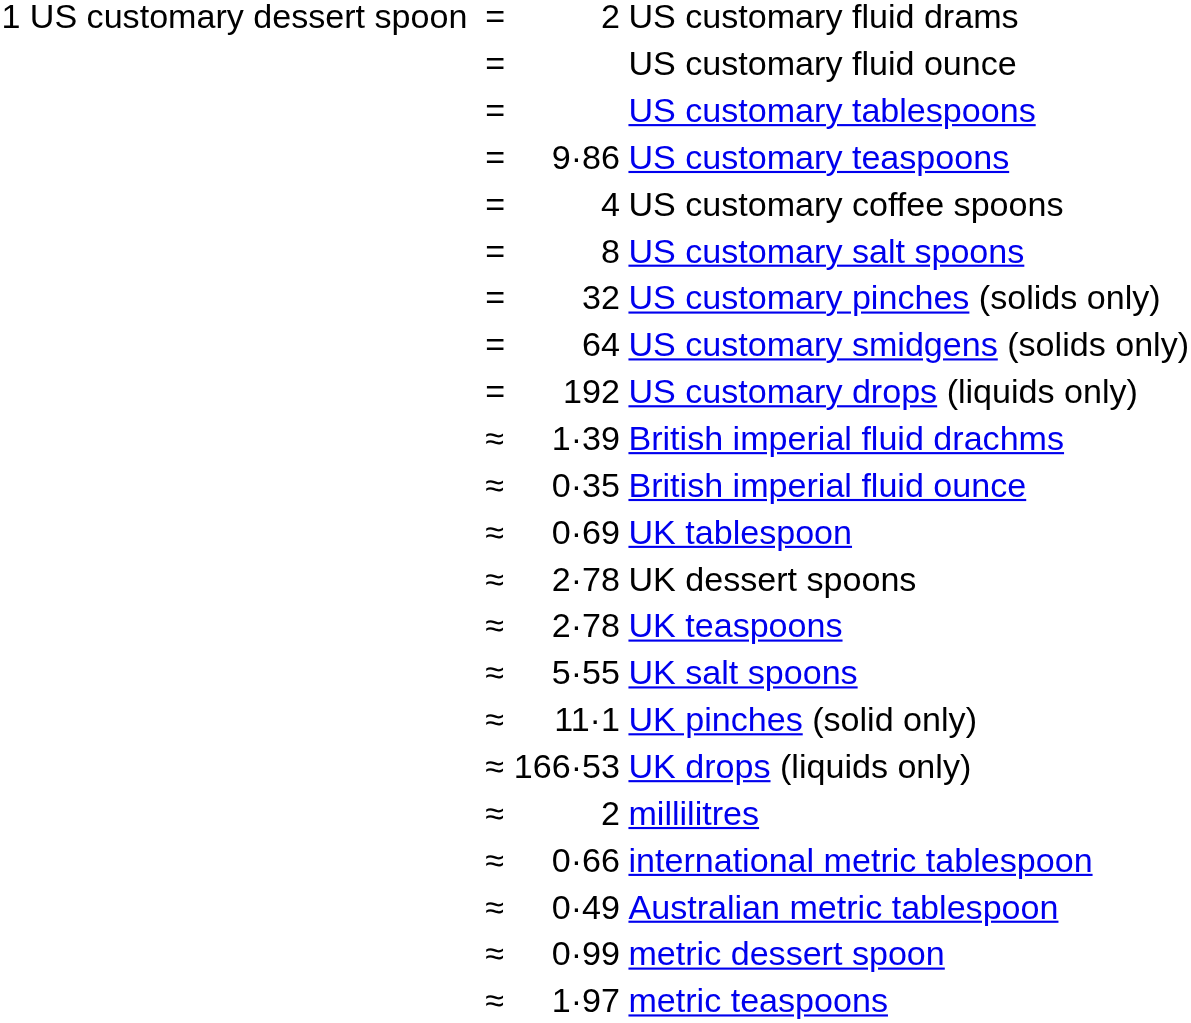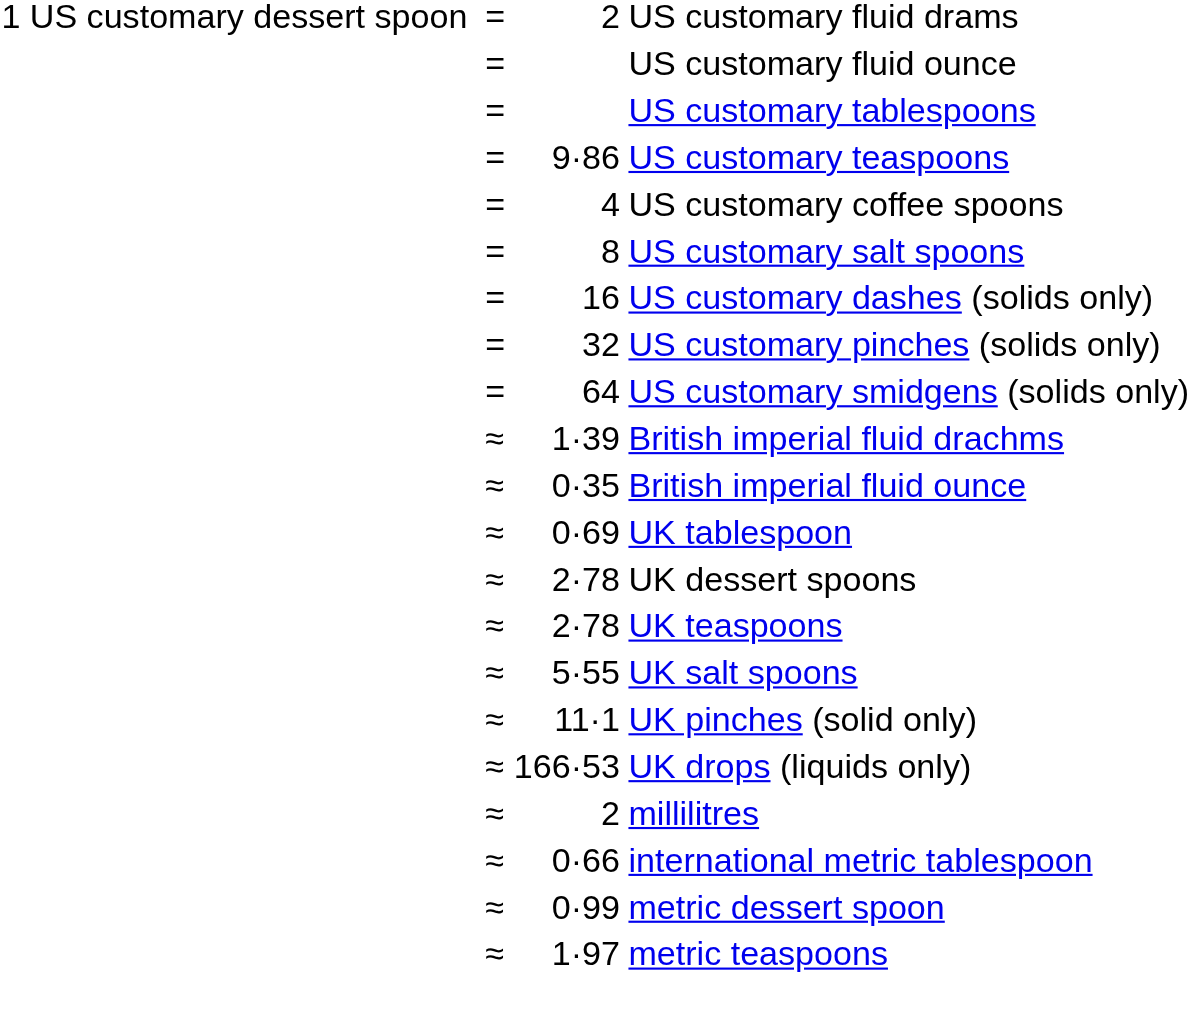 <table>
 <tr>
 <td>1 US customary dessert spoon </td>
 <td>=</td>
 <td align=right>2</td>
 <td>US customary fluid drams</td>
 </tr>
 <tr>
 <td></td>
 <td>=</td>
 <td align=right></td>
 <td>US customary fluid ounce</td>
 </tr>
 <tr>
 <td></td>
 <td>=</td>
 <td align=right></td>
 <td><a href='#'>US customary tablespoons</a></td>
 </tr>
 <tr>
 <td></td>
 <td>=</td>
 <td align=right>9·86</td>
 <td><a href='#'>US customary teaspoons</a></td>
 </tr>
 <tr>
 <td></td>
 <td>=</td>
 <td align=right>4</td>
 <td>US customary coffee spoons</td>
 </tr>
 <tr>
 <td></td>
 <td>=</td>
 <td align=right>8</td>
 <td><a href='#'>US customary salt spoons</a></td>
 </tr>
 <tr>
 <td></td>
 <td>=</td>
+<td align=right>16</td>
+<td><a href='#'>US customary dashes</a> (solids only)</td>
+</tr>
+<tr>
+<td></td>
+<td>=</td>
 <td align=right>32</td>
 <td><a href='#'>US customary pinches</a> (solids only)</td>
 </tr>
 <tr>
 <td></td>
 <td>=</td>
 <td align=right>64</td>
 <td><a href='#'>US customary smidgens</a> (solids only)</td>
-</tr>
-<tr>
-<td></td>
-<td>=</td>
-<td align=right>192</td>
-<td><a href='#'>US customary drops</a> (liquids only)</td>
 </tr>
 <tr>
 <td></td>
 <td>≈</td>
 <td align=right>1·39</td>
 <td><a href='#'>British imperial fluid drachms</a></td>
 </tr>
 <tr>
 <td></td>
 <td>≈</td>
 <td align=right>0·35</td>
 <td><a href='#'>British imperial fluid ounce</a></td>
 </tr>
 <tr>
 <td></td>
 <td>≈</td>
 <td align=right>0·69</td>
 <td><a href='#'>UK tablespoon</a></td>
 </tr>
 <tr>
 <td></td>
 <td>≈</td>
 <td align=right>2·78</td>
 <td>UK dessert spoons</td>
 </tr>
 <tr>
 <td></td>
 <td>≈</td>
 <td align=right>2·78</td>
 <td><a href='#'>UK teaspoons</a></td>
 </tr>
 <tr>
 <td></td>
 <td>≈</td>
 <td align=right>5·55</td>
 <td><a href='#'>UK salt spoons</a></td>
 </tr>
 <tr>
 <td></td>
 <td>≈</td>
 <td align=right>11·1</td>
 <td><a href='#'>UK pinches</a> (solid only)</td>
 </tr>
 <tr>
 <td></td>
 <td>≈</td>
 <td align=right>166·53</td>
 <td><a href='#'>UK drops</a> (liquids only)</td>
 </tr>
 <tr>
 <td></td>
 <td>≈</td>
 <td align=right>2</td>
 <td><a href='#'>millilitres</a></td>
 </tr>
 <tr>
 <td></td>
 <td>≈</td>
 <td align=right>0·66</td>
 <td><a href='#'>international metric tablespoon</a></td>
 </tr>
 <tr>
 <td></td>
 <td>≈</td>
-<td align=right>0·49</td>
-<td><a href='#'>Australian metric tablespoon</a></td>
-</tr>
-<tr>
-<td></td>
-<td>≈</td>
 <td align=right>0·99</td>
 <td><a href='#'>metric dessert spoon</a></td>
 </tr>
 <tr>
 <td></td>
 <td>≈</td>
 <td align=right>1·97</td>
 <td><a href='#'>metric teaspoons</a></td>
 </tr>
 </table>
